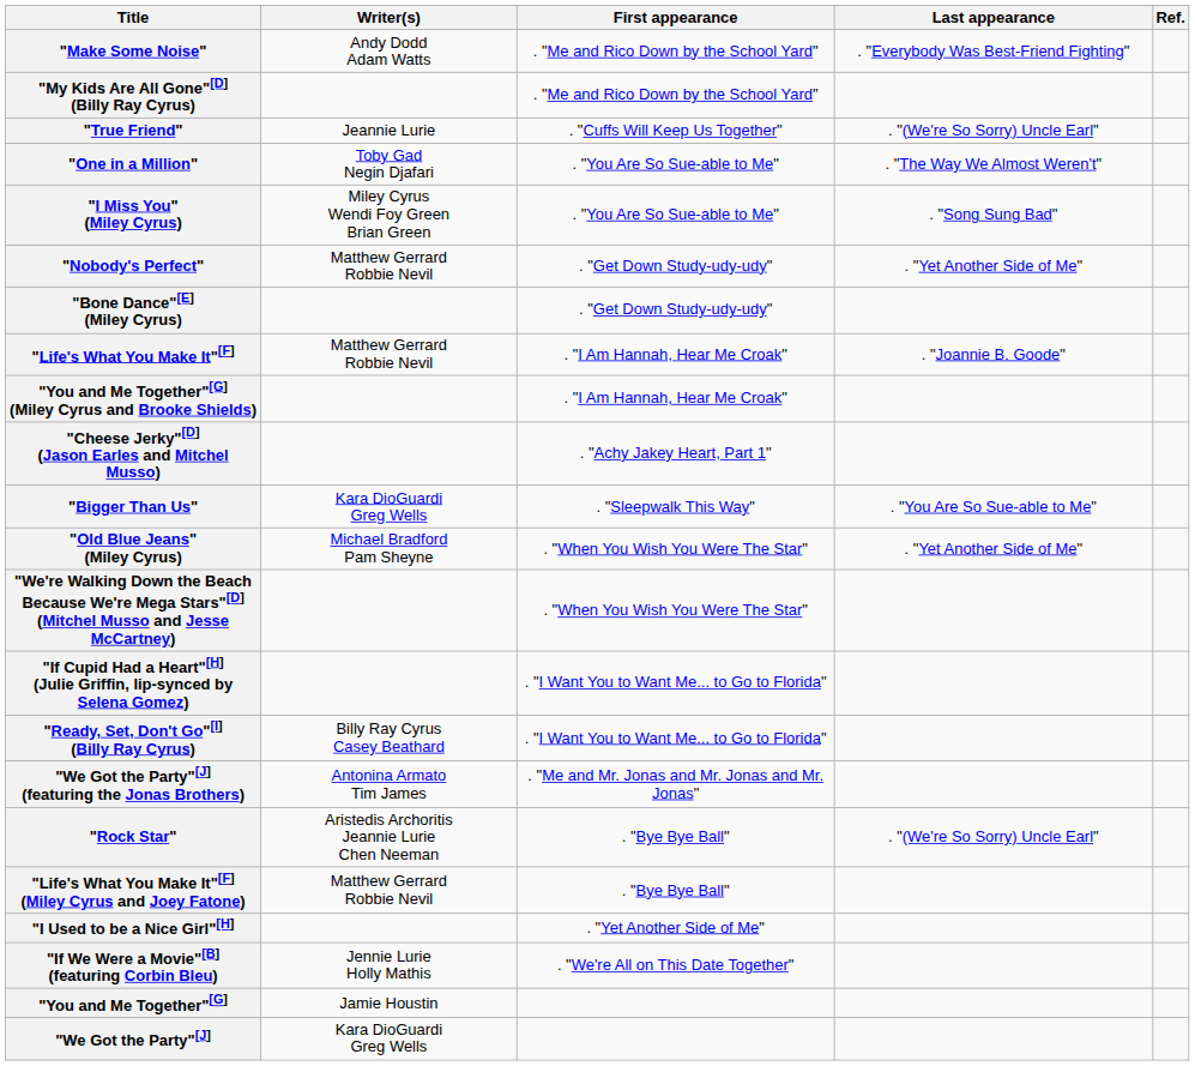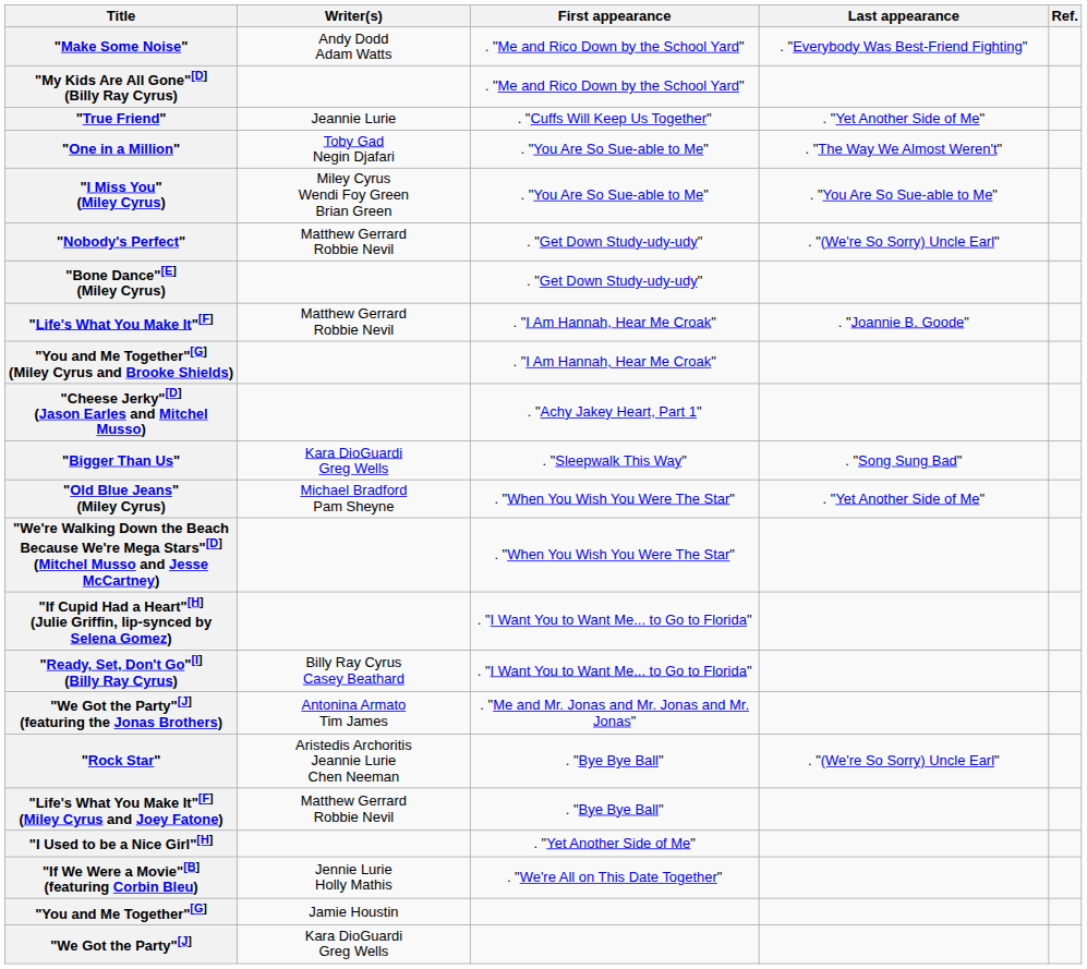 <table class="wikitable sortable plainrowheaders" style="text-align:center;">
 <tr>
 <th scope="col" style="width:16em;">Title</th>
 <th scope="col" style="width:16em;" class="unsortable">Writer(s)</th>
 <th scope="col" style="width:20em;">First appearance</th>
 <th scope="col" style="width:20em;">Last appearance</th>
 <th scope="col" class="unsortable">Ref.</th>
 </tr>
 <tr>
 <th scope="row">"<a href='#'>Make Some Noise</a>"</th>
 <td>Andy Dodd <br> Adam Watts</td>
 <td>. "<a href='#'>Me and Rico Down by the School Yard</a>"</td>
 <td>. "<a href='#'>Everybody Was Best-Friend Fighting</a>"</td>
 <td></td>
 </tr>
 <tr>
 <th scope="row">"My Kids Are All Gone"<sup><a href='#'>[D</a>]</sup> <br> <span>(Billy Ray Cyrus)</span></th>
 <td></td>
 <td>. "<a href='#'>Me and Rico Down by the School Yard</a>"</td>
 <td></td>
 <td></td>
 </tr>
 <tr>
 <th scope="row">"<a href='#'>True Friend</a>"</th>
 <td>Jeannie Lurie</td>
 <td>. "<a href='#'>Cuffs Will Keep Us Together</a>"</td>
-<td>. "<a href='#'>(We're So Sorry) Uncle Earl</a>"</td>
+<td>. "<a href='#'>Yet Another Side of Me</a>"</td>
 <td></td>
 </tr>
 <tr>
 <th scope="row">"<a href='#'>One in a Million</a>"</th>
 <td><a href='#'>Toby Gad</a> <br> Negin Djafari</td>
 <td>. "<a href='#'>You Are So Sue-able to Me</a>"</td>
 <td>. "<a href='#'>The Way We Almost Weren't</a>"</td>
 <td></td>
 </tr>
 <tr>
 <th scope="row">"<a href='#'>I Miss You</a>" <br> <span>(<a href='#'>Miley Cyrus</a>)</span></th>
 <td>Miley Cyrus <br> Wendi Foy Green <br> Brian Green</td>
 <td>. "<a href='#'>You Are So Sue-able to Me</a>"</td>
-<td>. "<a href='#'>Song Sung Bad</a>"</td>
+<td>. "<a href='#'>You Are So Sue-able to Me</a>"</td>
 <td></td>
 </tr>
 <tr>
 <th scope="row">"<a href='#'>Nobody's Perfect</a>"</th>
 <td>Matthew Gerrard <br> Robbie Nevil</td>
 <td>. "<a href='#'>Get Down Study-udy-udy</a>"</td>
-<td>. "<a href='#'>Yet Another Side of Me</a>"</td>
+<td>. "<a href='#'>(We're So Sorry) Uncle Earl</a>"</td>
 <td></td>
 </tr>
 <tr>
 <th scope="row">"Bone Dance"<sup><a href='#'>[E</a>]</sup> <br> <span>(Miley Cyrus)</span></th>
 <td></td>
 <td>. "<a href='#'>Get Down Study-udy-udy</a>"</td>
 <td></td>
 <td></td>
 </tr>
 <tr>
 <th scope="row">"<a href='#'>Life's What You Make It</a>"<sup><a href='#'>[F</a>]</sup></th>
 <td>Matthew Gerrard <br> Robbie Nevil</td>
 <td>. "<a href='#'>I Am Hannah, Hear Me Croak</a>"</td>
 <td>. "<a href='#'>Joannie B. Goode</a>"</td>
 <td></td>
 </tr>
 <tr>
 <th scope="row">"You and Me Together"<sup><a href='#'>[G</a>]</sup> <br> <span>(Miley Cyrus and <a href='#'>Brooke Shields</a>)</span></th>
 <td></td>
 <td>. "<a href='#'>I Am Hannah, Hear Me Croak</a>"</td>
 <td></td>
 <td></td>
 </tr>
 <tr>
 <th scope="row">"Cheese Jerky"<sup><a href='#'>[D</a>]</sup> <br> <span>(<a href='#'>Jason Earles</a> and <a href='#'>Mitchel Musso</a>)</span></th>
 <td></td>
 <td>. "<a href='#'>Achy Jakey Heart, Part 1</a>"</td>
 <td></td>
 <td></td>
 </tr>
 <tr>
 <th scope="row">"<a href='#'>Bigger Than Us</a>"</th>
 <td><a href='#'>Kara DioGuardi</a> <br> <a href='#'>Greg Wells</a></td>
 <td>. "<a href='#'>Sleepwalk This Way</a>"</td>
-<td>. "<a href='#'>You Are So Sue-able to Me</a>"</td>
+<td>. "<a href='#'>Song Sung Bad</a>"</td>
 <td></td>
 </tr>
 <tr>
 <th scope="row">"<a href='#'>Old Blue Jeans</a>" <br> <span>(Miley Cyrus)</span></th>
 <td><a href='#'>Michael Bradford</a> <br> Pam Sheyne</td>
 <td>. "<a href='#'>When You Wish You Were The Star</a>"</td>
 <td>. "<a href='#'>Yet Another Side of Me</a>"</td>
 <td></td>
 </tr>
 <tr>
 <th scope="row">"We're Walking Down the Beach Because We're Mega Stars"<sup><a href='#'>[D</a>]</sup> <br> <span>(<a href='#'>Mitchel Musso</a> and <a href='#'>Jesse McCartney</a>)</span></th>
 <td></td>
 <td>. "<a href='#'>When You Wish You Were The Star</a>"</td>
 <td></td>
 <td></td>
 </tr>
 <tr>
 <th scope="row">"If Cupid Had a Heart"<sup><a href='#'>[H</a>]</sup> <br> <span>(Julie Griffin, lip-synced by <a href='#'>Selena Gomez</a>)</span></th>
 <td></td>
 <td>. "<a href='#'>I Want You to Want Me... to Go to Florida</a>"</td>
 <td></td>
 <td></td>
 </tr>
 <tr>
 <th scope="row">"<a href='#'>Ready, Set, Don't Go</a>"<sup><a href='#'>[I</a>]</sup> <br> <span>(<a href='#'>Billy Ray Cyrus</a>)</span></th>
 <td>Billy Ray Cyrus <br> <a href='#'>Casey Beathard</a></td>
 <td>. "<a href='#'>I Want You to Want Me... to Go to Florida</a>"</td>
 <td></td>
 <td></td>
 </tr>
 <tr>
 <th scope="row">"We Got the Party"<sup><a href='#'>[J</a>]</sup> <br> <span>(featuring the <a href='#'>Jonas Brothers</a>)</span></th>
 <td><a href='#'>Antonina Armato</a> <br> Tim James</td>
 <td>. "<a href='#'>Me and Mr. Jonas and Mr. Jonas and Mr. Jonas</a>"</td>
 <td></td>
 <td></td>
 </tr>
 <tr>
 <th scope="row">"<a href='#'>Rock Star</a>"</th>
 <td>Aristedis Archoritis <br> Jeannie Lurie <br> Chen Neeman</td>
 <td>. "<a href='#'>Bye Bye Ball</a>"</td>
 <td>. "<a href='#'>(We're So Sorry) Uncle Earl</a>"</td>
 <td></td>
 </tr>
 <tr>
 <th scope="row">"Life's What You Make It"<sup><a href='#'>[F</a>]</sup> <br> <span>(<a href='#'>Miley Cyrus</a> and <a href='#'>Joey Fatone</a>)</span></th>
 <td>Matthew Gerrard <br> Robbie Nevil</td>
 <td>. "<a href='#'>Bye Bye Ball</a>"</td>
 <td></td>
 <td></td>
 </tr>
 <tr>
 <th scope="row">"I Used to be a Nice Girl"<sup><a href='#'>[H</a>]</sup></th>
 <td></td>
 <td>. "<a href='#'>Yet Another Side of Me</a>"</td>
 <td></td>
 <td></td>
 </tr>
 <tr>
 <th scope="row">"If We Were a Movie"<sup><a href='#'>[B</a>]</sup> <br> <span>(featuring <a href='#'>Corbin Bleu</a>)</span></th>
 <td>Jennie Lurie <br> Holly Mathis</td>
 <td>. "<a href='#'>We're All on This Date Together</a>"</td>
 <td></td>
 <td></td>
 </tr>
 <tr>
 <th scope="row">"You and Me Together"<sup><a href='#'>[G</a>]</sup></th>
 <td>Jamie Houstin</td>
 <td></td>
 <td></td>
 <td></td>
 </tr>
 <tr>
 <th scope="row">"We Got the Party"<sup><a href='#'>[J</a>]</sup></th>
 <td>Kara DioGuardi <br> Greg Wells</td>
 <td></td>
 <td></td>
 <td></td>
 </tr>
 </table>
